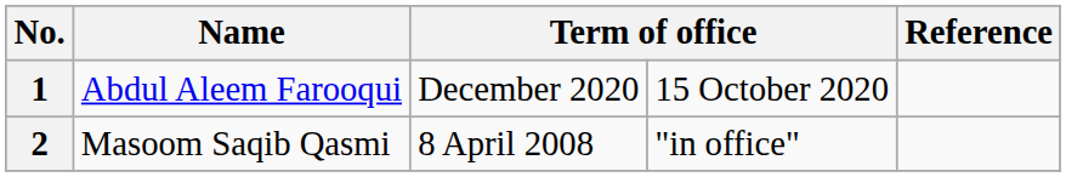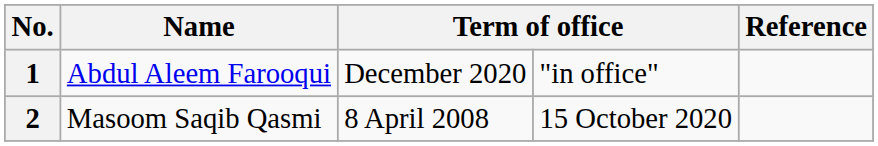 <table class="wikitable">
 <tr>
 <th>No.</th>
 <th>Name</th>
 <th colspan=2>Term of office</th>
 <th>Reference</th>
 </tr>
 <tr>
 <th>1</th>
 <td><a href='#'>Abdul Aleem Farooqui</a></td>
 <td>December 2020</td>
-<td>15 October 2020</td>
+<td>"in office"</td>
 <td></td>
 </tr>
 <tr>
 <th>2</th>
 <td>Masoom Saqib Qasmi</td>
 <td>8 April 2008</td>
-<td>"in office"</td>
+<td>15 October 2020</td>
 <td></td>
 </tr>
 </table>
